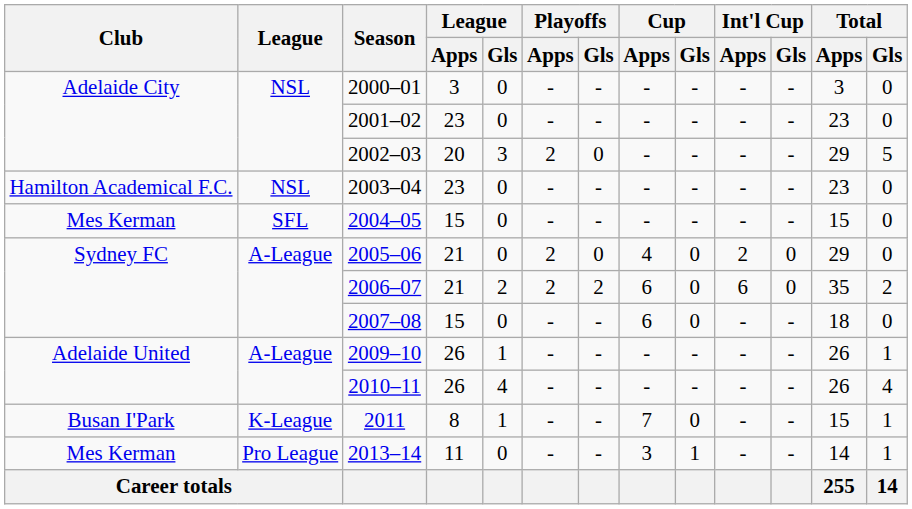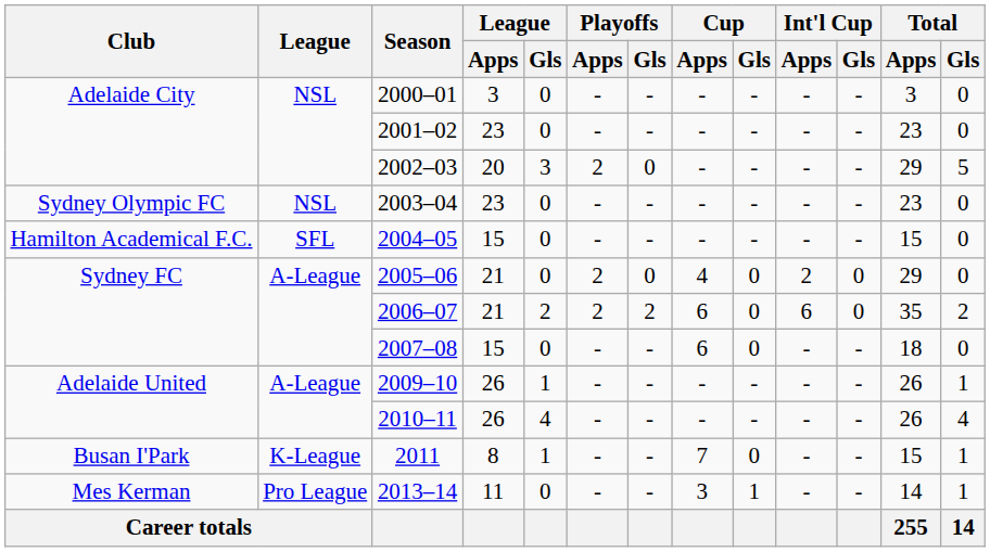 <table class="wikitable" style="text-align: center;">
 <tr>
 <th rowspan="2">Club</th>
 <th rowspan="2">League</th>
 <th rowspan="2">Season</th>
 <th colspan="2">League</th>
 <th colspan="2">Playoffs</th>
 <th colspan="2">Cup</th>
 <th colspan="2">Int'l Cup</th>
 <th colspan="2">Total</th>
 </tr>
 <tr>
 <th>Apps</th>
 <th>Gls</th>
 <th>Apps</th>
 <th>Gls</th>
 <th>Apps</th>
 <th>Gls</th>
 <th>Apps</th>
 <th>Gls</th>
 <th>Apps</th>
 <th>Gls</th>
 </tr>
 <tr>
 <td rowspan="3" valign="top"><a href='#'>Adelaide City</a></td>
 <td rowspan="3" valign="top"><a href='#'>NSL</a></td>
 <td>2000–01</td>
 <td>3</td>
 <td>0</td>
 <td>-</td>
 <td>-</td>
 <td>-</td>
 <td>-</td>
 <td>-</td>
 <td>-</td>
 <td>3</td>
 <td>0</td>
 </tr>
 <tr>
 <td>2001–02</td>
 <td>23</td>
 <td>0</td>
 <td>-</td>
 <td>-</td>
 <td>-</td>
 <td>-</td>
 <td>-</td>
 <td>-</td>
 <td>23</td>
 <td>0</td>
 </tr>
 <tr>
 <td>2002–03</td>
 <td>20</td>
 <td>3</td>
 <td>2</td>
 <td>0</td>
 <td>-</td>
 <td>-</td>
 <td>-</td>
 <td>-</td>
 <td>29</td>
 <td>5</td>
 </tr>
 <tr>
-<td rowspan="1" valign="top"><a href='#'>Hamilton Academical F.C.</a></td>
+<td rowspan="1" valign="top"><a href='#'>Sydney Olympic FC</a></td>
 <td rowspan="1" valign="top"><a href='#'>NSL</a></td>
 <td>2003–04</td>
 <td>23</td>
 <td>0</td>
 <td>-</td>
 <td>-</td>
 <td>-</td>
 <td>-</td>
 <td>-</td>
 <td>-</td>
 <td>23</td>
 <td>0</td>
 </tr>
 <tr>
-<td rowspan="1" valign="top"><a href='#'>Mes Kerman</a></td>
+<td rowspan="1" valign="top"><a href='#'>Hamilton Academical F.C.</a></td>
 <td rowspan="1" valign="top"><a href='#'>SFL</a></td>
 <td><a href='#'>2004–05</a></td>
 <td>15</td>
 <td>0</td>
 <td>-</td>
 <td>-</td>
 <td>-</td>
 <td>-</td>
 <td>-</td>
 <td>-</td>
 <td>15</td>
 <td>0</td>
 </tr>
 <tr>
 <td rowspan="3" valign="top"><a href='#'>Sydney FC</a></td>
 <td rowspan="3" valign="top"><a href='#'>A-League</a></td>
 <td><a href='#'>2005–06</a></td>
 <td>21</td>
 <td>0</td>
 <td>2</td>
 <td>0</td>
 <td>4</td>
 <td>0</td>
 <td>2</td>
 <td>0</td>
 <td>29</td>
 <td>0</td>
 </tr>
 <tr>
 <td><a href='#'>2006–07</a></td>
 <td>21</td>
 <td>2</td>
 <td>2</td>
 <td>2</td>
 <td>6</td>
 <td>0</td>
 <td>6</td>
 <td>0</td>
 <td>35</td>
 <td>2</td>
 </tr>
 <tr>
 <td><a href='#'>2007–08</a></td>
 <td>15</td>
 <td>0</td>
 <td>-</td>
 <td>-</td>
 <td>6</td>
 <td>0</td>
 <td>-</td>
 <td>-</td>
 <td>18</td>
 <td>0</td>
 </tr>
 <tr>
 <td rowspan="2" valign="top"><a href='#'>Adelaide United</a></td>
 <td rowspan="2" valign="top"><a href='#'>A-League</a></td>
 <td><a href='#'>2009–10</a></td>
 <td>26</td>
 <td>1</td>
 <td>-</td>
 <td>-</td>
 <td>-</td>
 <td>-</td>
 <td>-</td>
 <td>-</td>
 <td>26</td>
 <td>1</td>
 </tr>
 <tr>
 <td><a href='#'>2010–11</a></td>
 <td>26</td>
 <td>4</td>
 <td>-</td>
 <td>-</td>
 <td>-</td>
 <td>-</td>
 <td>-</td>
 <td>-</td>
 <td>26</td>
 <td>4</td>
 </tr>
 <tr>
 <td rowspan="1" valign="top"><a href='#'>Busan I'Park</a></td>
 <td rowspan="1" valign="top"><a href='#'>K-League</a></td>
 <td><a href='#'>2011</a></td>
 <td>8</td>
 <td>1</td>
 <td>-</td>
 <td>-</td>
 <td>7</td>
 <td>0</td>
 <td>-</td>
 <td>-</td>
 <td>15</td>
 <td>1</td>
 </tr>
 <tr>
 <td rowspan="1" valign="top"><a href='#'>Mes Kerman</a></td>
 <td rowspan="1" valign="top"><a href='#'>Pro League</a></td>
 <td><a href='#'>2013–14</a></td>
 <td>11</td>
 <td>0</td>
 <td>-</td>
 <td>-</td>
 <td>3</td>
 <td>1</td>
 <td>-</td>
 <td>-</td>
 <td>14</td>
 <td>1</td>
 </tr>
 <tr>
 <th colspan="2">Career totals</th>
 <th></th>
 <th></th>
 <th></th>
 <th></th>
 <th></th>
 <th></th>
 <th></th>
 <th></th>
 <th></th>
 <th>255</th>
 <th>14</th>
 </tr>
 </table>
